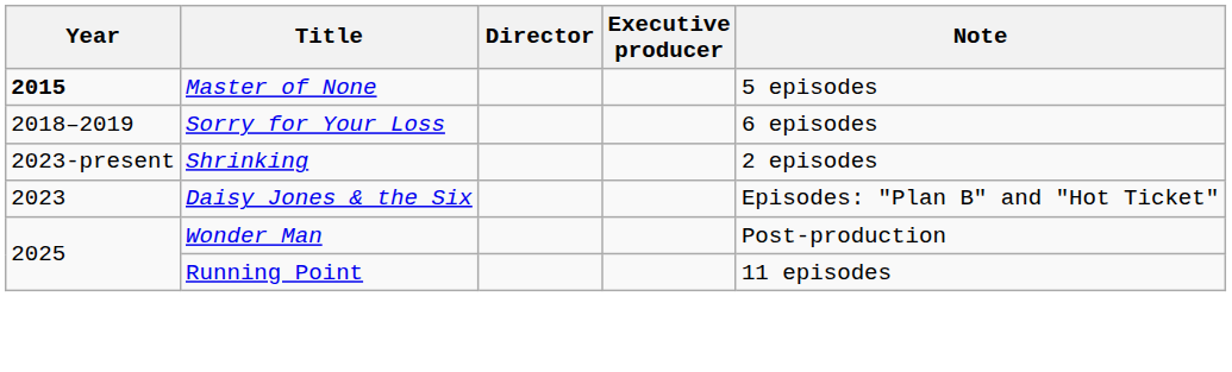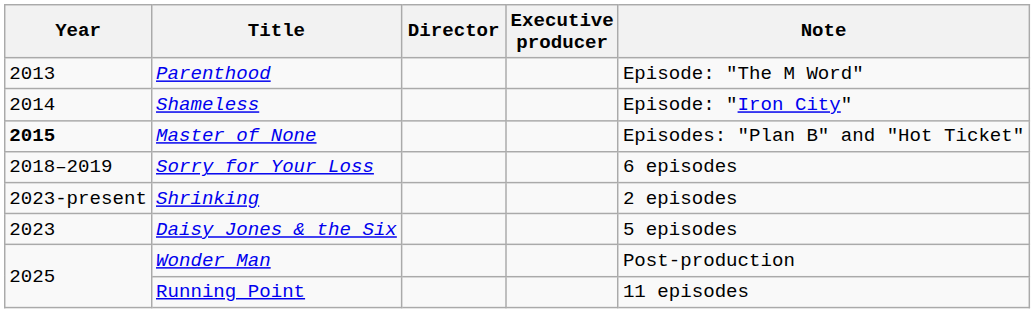 <table class="wikitable">
 <tr>
 <th>Year</th>
 <th>Title</th>
 <th width="65">Director</th>
 <th width="65">Executive<br>producer</th>
 <th>Note</th>
 </tr>
 <tr>
+<td>2013</td>
+<td><em><a href='#'>Parenthood</a></em></td>
+<td></td>
+<td></td>
+<td>Episode: "The M Word"</td>
+</tr>
+<tr>
+<td>2014</td>
+<td><em><a href='#'>Shameless</a></em></td>
+<td></td>
+<td></td>
+<td>Episode: "<a href='#'>Iron City</a>"</td>
+</tr>
+<tr>
 <td><strong>2015</strong></td>
 <td><em><a href='#'>Master of None</a></em></td>
 <td></td>
 <td></td>
-<td>5 episodes</td>
+<td>Episodes: "Plan B" and "Hot Ticket"</td>
 </tr>
 <tr>
 <td>2018–2019</td>
 <td><em><a href='#'>Sorry for Your Loss</a></em></td>
 <td></td>
 <td></td>
 <td>6 episodes</td>
 </tr>
 <tr>
 <td>2023-present</td>
 <td><em><a href='#'>Shrinking</a></em></td>
 <td></td>
 <td></td>
 <td>2 episodes</td>
 </tr>
 <tr>
 <td>2023</td>
 <td><em><a href='#'>Daisy Jones & the Six</a></em></td>
 <td></td>
 <td></td>
-<td>Episodes: "Plan B" and "Hot Ticket"</td>
+<td>5 episodes</td>
 </tr>
 <tr>
 <td rowspan="2">2025</td>
 <td><em><a href='#'>Wonder Man</a></em></td>
 <td></td>
 <td></td>
 <td>Post-production</td>
 </tr>
 <tr>
 <td><a href='#'>Running Point</a></td>
 <td></td>
 <td></td>
 <td>11 episodes</td>
 </tr>
 </table>
